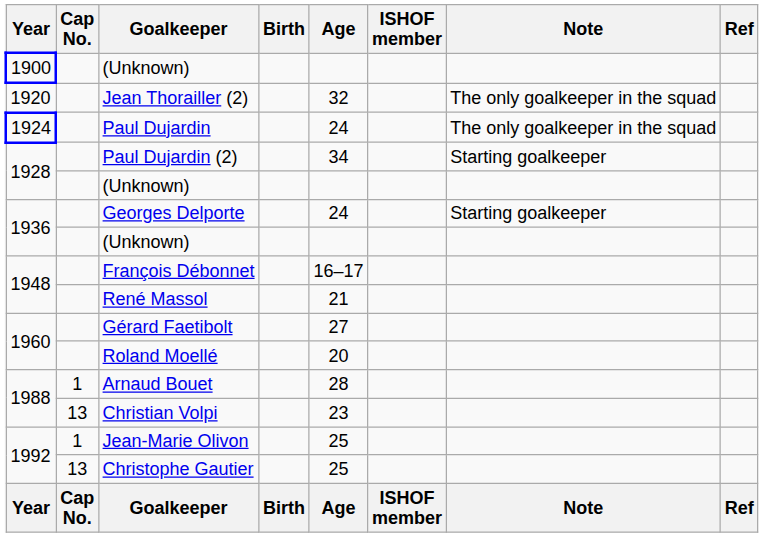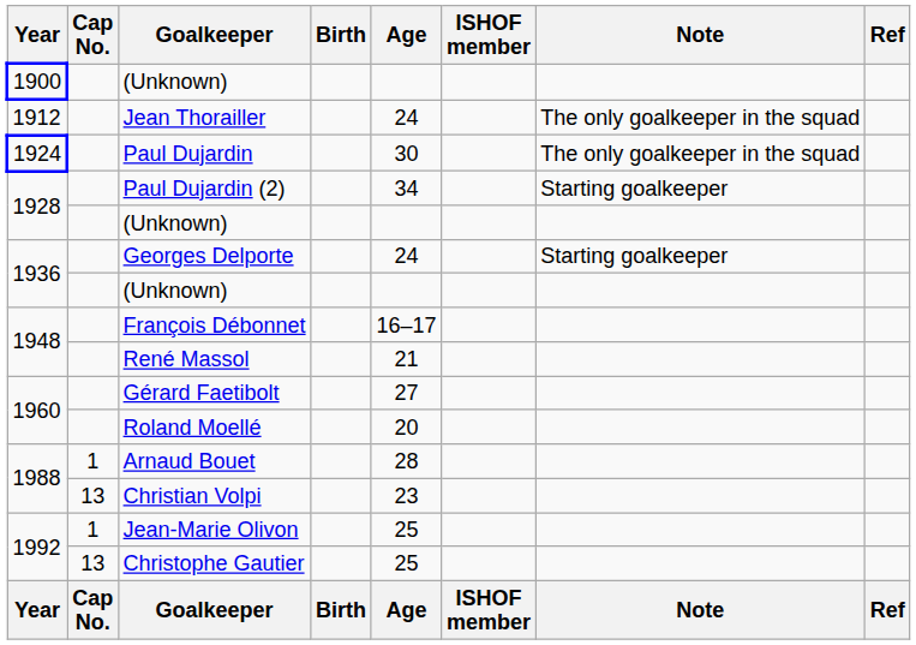 <table class="wikitable sortable" style="text-align: center; font-size: 90%; margin-left: 1em;">
 <tr>
 <th>Year</th>
 <th class="unsortable">Cap<br>No.</th>
 <th>Goalkeeper</th>
 <th>Birth</th>
 <th>Age</th>
 <th>ISHOF<br>member</th>
 <th>Note</th>
 <th class="unsortable">Ref</th>
 </tr>
 <tr>
 <td style="border: 2px solid blue; text-align: left;">1900 </td>
 <td></td>
 <td style="text-align: left;" data-sort-value="ZZZZZ">(Unknown)</td>
 <td></td>
 <td></td>
 <td></td>
 <td style="text-align: left;"></td>
 <td></td>
 </tr>
 <tr>
-<td style="text-align: left;">1920</td>
+<td style="text-align: left;">1912</td>
 <td></td>
-<td style="text-align: left;" data-sort-value="Thorailler, Jean"><a href='#'>Jean Thorailler</a> (2)</td>
+<td style="text-align: left;" data-sort-value="Thorailler, Jean"><a href='#'>Jean Thorailler</a></td>
 <td></td>
-<td>32</td>
+<td>24</td>
 <td></td>
 <td style="text-align: left;">The only goalkeeper in the squad</td>
 <td></td>
 </tr>
 <tr>
 <td style="border: 2px solid blue; text-align: left;">1924 </td>
 <td></td>
 <td style="text-align: left;" data-sort-value="Dujardin, Paul"><a href='#'>Paul Dujardin</a></td>
 <td></td>
-<td>24</td>
+<td>30</td>
 <td></td>
 <td style="text-align: left;">The only goalkeeper in the squad</td>
 <td></td>
 </tr>
 <tr>
 <td rowspan="2" style="text-align: left;">1928 </td>
 <td></td>
 <td style="text-align: left;" data-sort-value="Dujardin, Paul"><a href='#'>Paul Dujardin</a> (2)</td>
 <td></td>
 <td>34</td>
 <td></td>
 <td style="text-align: left;">Starting goalkeeper</td>
 <td></td>
 </tr>
 <tr>
 <td></td>
 <td style="text-align: left;" data-sort-value="ZZZZZ">(Unknown)</td>
 <td></td>
 <td></td>
 <td></td>
 <td style="text-align: left;"></td>
 <td></td>
 </tr>
 <tr>
 <td rowspan="2" style="text-align: left;">1936</td>
 <td></td>
 <td style="text-align: left;" data-sort-value="Delporte, Georges"><a href='#'>Georges Delporte</a></td>
 <td></td>
 <td>24</td>
 <td></td>
 <td style="text-align: left;">Starting goalkeeper</td>
 <td></td>
 </tr>
 <tr>
 <td></td>
 <td style="text-align: left;" data-sort-value="ZZZZZ">(Unknown)</td>
 <td></td>
 <td></td>
 <td></td>
 <td style="text-align: left;"></td>
 <td></td>
 </tr>
 <tr>
 <td rowspan="2" style="text-align: left;">1948</td>
 <td></td>
 <td style="text-align: left;" data-sort-value="Débonnet, François"><a href='#'>François Débonnet</a></td>
 <td></td>
 <td>16–17</td>
 <td></td>
 <td style="text-align: left;"></td>
 <td></td>
 </tr>
 <tr>
 <td></td>
 <td style="text-align: left;" data-sort-value="Massol, René"><a href='#'>René Massol</a></td>
 <td></td>
 <td>21</td>
 <td></td>
 <td style="text-align: left;"></td>
 <td></td>
 </tr>
 <tr>
 <td rowspan="2" style="text-align: left;">1960</td>
 <td></td>
 <td style="text-align: left;" data-sort-value="Faetibolt, Gérard"><a href='#'>Gérard Faetibolt</a></td>
 <td></td>
 <td>27</td>
 <td></td>
 <td style="text-align: left;"></td>
 <td></td>
 </tr>
 <tr>
 <td></td>
 <td style="text-align: left;" data-sort-value="Moellé, Roland"><a href='#'>Roland Moellé</a></td>
 <td></td>
 <td>20</td>
 <td></td>
 <td style="text-align: left;"></td>
 <td></td>
 </tr>
 <tr>
 <td rowspan="2" style="text-align: left;">1988</td>
 <td>1</td>
 <td style="text-align: left;" data-sort-value="Bouet, Arnaud"><a href='#'>Arnaud Bouet</a></td>
 <td></td>
 <td>28</td>
 <td></td>
 <td style="text-align: left;"></td>
 <td></td>
 </tr>
 <tr>
 <td>13</td>
 <td style="text-align: left;" data-sort-value="Volpi, Christian"><a href='#'>Christian Volpi</a></td>
 <td></td>
 <td>23</td>
 <td></td>
 <td style="text-align: left;"></td>
 <td></td>
 </tr>
 <tr>
 <td rowspan="2" style="text-align: left;">1992</td>
 <td>1</td>
 <td style="text-align: left;" data-sort-value="Olivon, Jean-Marie"><a href='#'>Jean-Marie Olivon</a></td>
 <td></td>
 <td>25</td>
 <td></td>
 <td style="text-align: left;"></td>
 <td></td>
 </tr>
 <tr>
 <td>13</td>
 <td style="text-align: left;" data-sort-value="Gautier, Christophe"><a href='#'>Christophe Gautier</a></td>
 <td></td>
 <td>25</td>
 <td></td>
 <td style="text-align: left;"></td>
 <td></td>
 </tr>
 <tr>
 <th>Year</th>
 <th>Cap<br>No.</th>
 <th>Goalkeeper</th>
 <th>Birth</th>
 <th>Age</th>
 <th>ISHOF<br>member</th>
 <th>Note</th>
 <th>Ref</th>
 </tr>
 </table>
